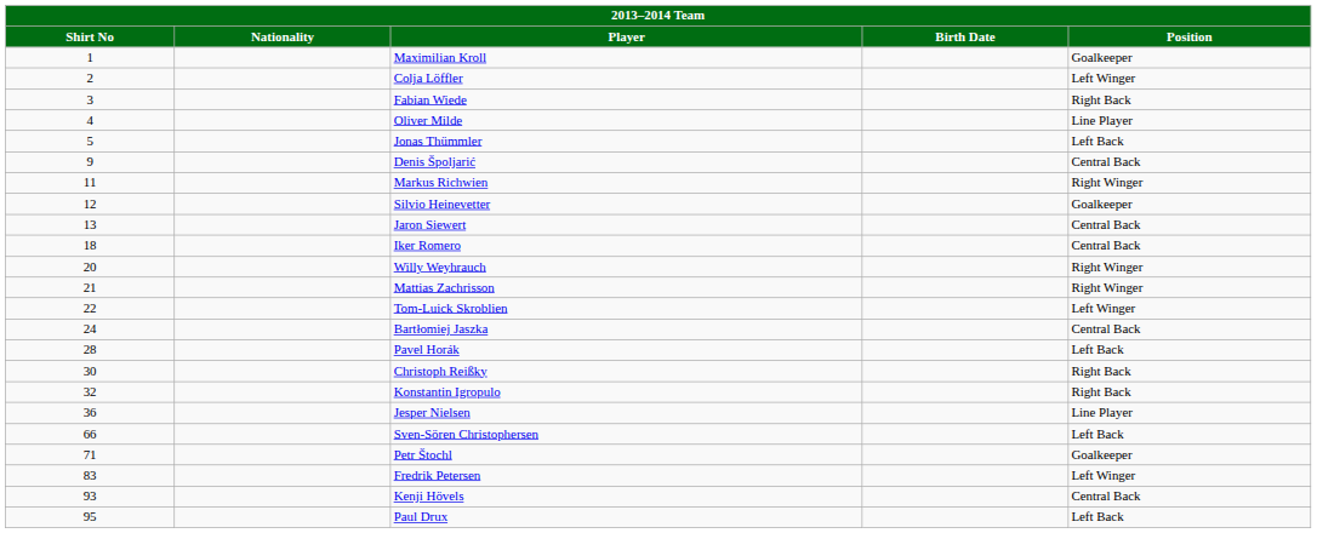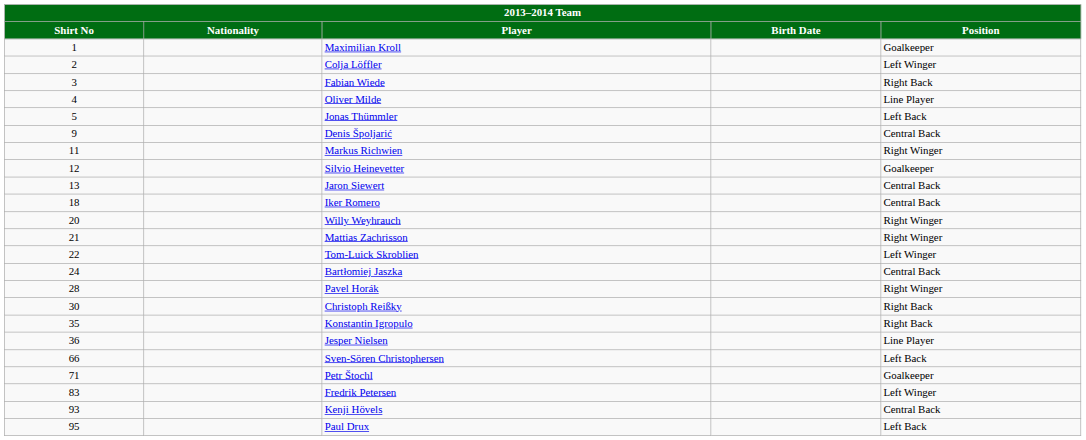 <table class="wikitable collapsible collapsed" style="width:100%;">
 <tr>
 <th colspan=5 style="background-color:#006D12;color:white;text-align:center;">2013–2014 Team</th>
 </tr>
 <tr>
 <th style="color:white; background:#006D12">Shirt No</th>
 <th style="color:white; background:#006D12">Nationality</th>
 <th style="color:white; background:#006D12">Player</th>
 <th style="color:white; background:#006D12">Birth Date</th>
 <th style="color:white; background:#006D12">Position</th>
 </tr>
 <tr>
 <td align=center>1</td>
 <td></td>
 <td><a href='#'>Maximilian Kroll</a></td>
 <td></td>
 <td>Goalkeeper</td>
 </tr>
 <tr>
 <td align=center>2</td>
 <td></td>
 <td><a href='#'>Colja Löffler</a></td>
 <td></td>
 <td>Left Winger</td>
 </tr>
 <tr>
 <td align=center>3</td>
 <td></td>
 <td><a href='#'>Fabian Wiede</a></td>
 <td></td>
 <td>Right Back</td>
 </tr>
 <tr>
 <td align=center>4</td>
 <td></td>
 <td><a href='#'>Oliver Milde</a></td>
 <td></td>
 <td>Line Player</td>
 </tr>
 <tr>
 <td align=center>5</td>
 <td></td>
 <td><a href='#'>Jonas Thümmler</a></td>
 <td></td>
 <td>Left Back</td>
 </tr>
 <tr>
 <td align=center>9</td>
 <td></td>
 <td><a href='#'>Denis Špoljarić</a></td>
 <td></td>
 <td>Central Back</td>
 </tr>
 <tr>
 <td align=center>11</td>
 <td></td>
 <td><a href='#'>Markus Richwien</a></td>
 <td></td>
 <td>Right Winger</td>
 </tr>
 <tr>
 <td align=center>12</td>
 <td></td>
 <td><a href='#'>Silvio Heinevetter</a></td>
 <td></td>
 <td>Goalkeeper</td>
 </tr>
 <tr>
 <td align=center>13</td>
 <td></td>
 <td><a href='#'>Jaron Siewert</a></td>
 <td></td>
 <td>Central Back</td>
 </tr>
 <tr>
 <td align=center>18</td>
 <td></td>
 <td><a href='#'>Iker Romero</a></td>
 <td></td>
 <td>Central Back</td>
 </tr>
 <tr>
 <td align=center>20</td>
 <td></td>
 <td><a href='#'>Willy Weyhrauch</a></td>
 <td></td>
 <td>Right Winger</td>
 </tr>
 <tr>
 <td align=center>21</td>
 <td></td>
 <td><a href='#'>Mattias Zachrisson</a></td>
 <td></td>
 <td>Right Winger</td>
 </tr>
 <tr>
 <td align=center>22</td>
 <td></td>
 <td><a href='#'>Tom-Luick Skroblien</a></td>
 <td></td>
 <td>Left Winger</td>
 </tr>
 <tr>
 <td align=center>24</td>
 <td></td>
 <td><a href='#'>Bartłomiej Jaszka</a></td>
 <td></td>
 <td>Central Back</td>
 </tr>
 <tr>
 <td align=center>28</td>
 <td></td>
 <td><a href='#'>Pavel Horák</a></td>
 <td></td>
-<td>Left Back</td>
+<td>Right Winger</td>
 </tr>
 <tr>
 <td align=center>30</td>
 <td></td>
 <td><a href='#'>Christoph Reißky</a></td>
 <td></td>
 <td>Right Back</td>
 </tr>
 <tr>
-<td align=center>32</td>
+<td align=center>35</td>
 <td></td>
 <td><a href='#'>Konstantin Igropulo</a></td>
 <td></td>
 <td>Right Back</td>
 </tr>
 <tr>
 <td align=center>36</td>
 <td></td>
 <td><a href='#'>Jesper Nielsen</a></td>
 <td></td>
 <td>Line Player</td>
 </tr>
 <tr>
 <td align=center>66</td>
 <td></td>
 <td><a href='#'>Sven-Sören Christophersen</a></td>
 <td></td>
 <td>Left Back</td>
 </tr>
 <tr>
 <td align=center>71</td>
 <td></td>
 <td><a href='#'>Petr Štochl</a></td>
 <td></td>
 <td>Goalkeeper</td>
 </tr>
 <tr>
 <td align=center>83</td>
 <td></td>
 <td><a href='#'>Fredrik Petersen</a></td>
 <td></td>
 <td>Left Winger</td>
 </tr>
 <tr>
 <td align=center>93</td>
 <td></td>
 <td><a href='#'>Kenji Hövels</a></td>
 <td></td>
 <td>Central Back</td>
 </tr>
 <tr>
 <td align=center>95</td>
 <td></td>
 <td><a href='#'>Paul Drux</a></td>
 <td></td>
 <td>Left Back</td>
 </tr>
 </table>
